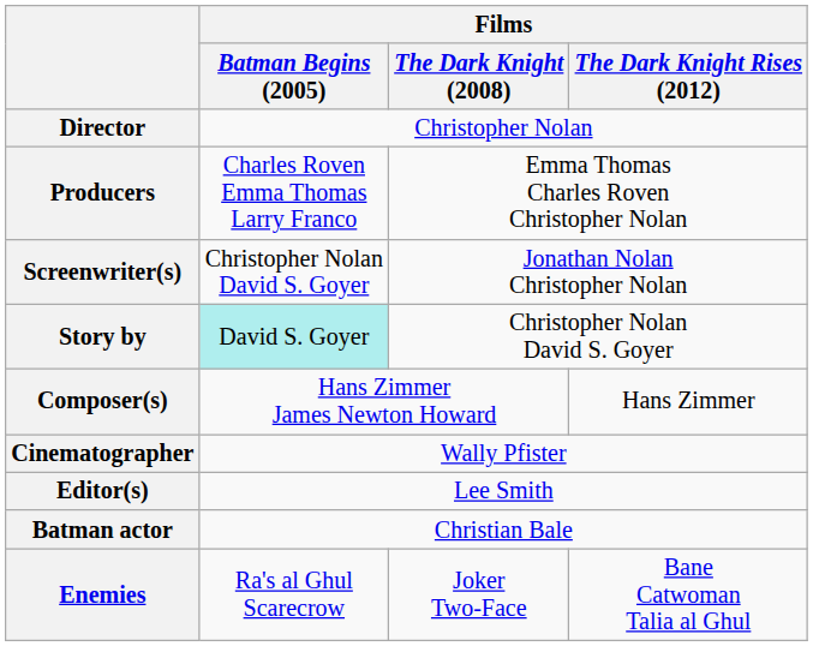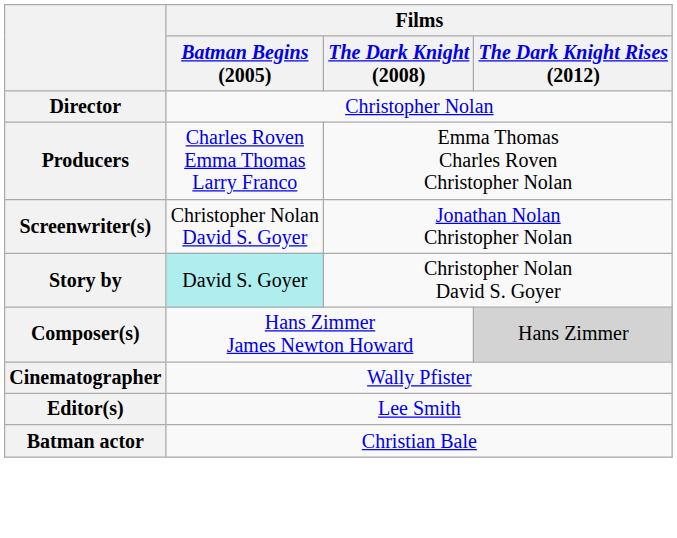 <table class="wikitable" style="text-align:center;">
 <tr>
 <th rowspan="2"></th>
 <th colspan="3">Films</th>
 </tr>
 <tr>
 <th><em><a href='#'>Batman Begins</a></em><br>(2005)</th>
 <th><em><a href='#'>The Dark Knight</a></em><br>(2008)</th>
 <th><em><a href='#'>The Dark Knight Rises</a></em><br>(2012)</th>
 </tr>
 <tr>
 <th>Director</th>
 <td colspan="3"><a href='#'>Christopher Nolan</a></td>
 </tr>
 <tr>
 <th>Producers</th>
 <td><a href='#'>Charles Roven</a><br><a href='#'>Emma Thomas</a><br><a href='#'>Larry Franco</a></td>
 <td colspan="2">Emma Thomas<br>Charles Roven<br>Christopher Nolan</td>
 </tr>
 <tr>
 <th>Screenwriter(s)</th>
 <td>Christopher Nolan<br><a href='#'>David S. Goyer</a></td>
 <td colspan="2"><a href='#'>Jonathan Nolan</a><br>Christopher Nolan</td>
 </tr>
 <tr>
 <th>Story by</th>
 <td style="background: paleturquoise;">David S. Goyer</td>
 <td colspan="2">Christopher Nolan<br>David S. Goyer</td>
 </tr>
 <tr>
 <th>Composer(s)</th>
 <td colspan="2"><a href='#'>Hans Zimmer</a><br><a href='#'>James Newton Howard</a></td>
-<td>Hans Zimmer</td>
+<td style="background: lightgrey;">Hans Zimmer</td>
 </tr>
 <tr>
 <th>Cinematographer</th>
 <td colspan="3"><a href='#'>Wally Pfister</a></td>
 </tr>
 <tr>
 <th>Editor(s)</th>
 <td colspan="3"><a href='#'>Lee Smith</a></td>
 </tr>
 <tr>
 <th>Batman actor</th>
 <td colspan="3"><a href='#'>Christian Bale</a></td>
 </tr>
-<tr>
-<th><a href='#'>Enemies</a></th>
-<td><a href='#'>Ra's al Ghul</a><br><a href='#'>Scarecrow</a></td>
-<td><a href='#'>Joker</a><br><a href='#'>Two-Face</a></td>
-<td><a href='#'>Bane</a><br><a href='#'>Catwoman</a><br><a href='#'>Talia al Ghul</a></td>
-</tr>
 </table>
